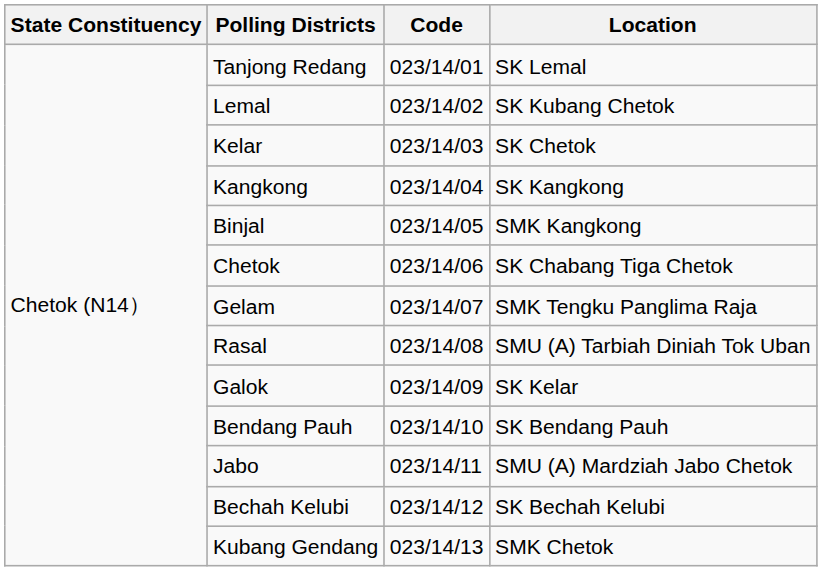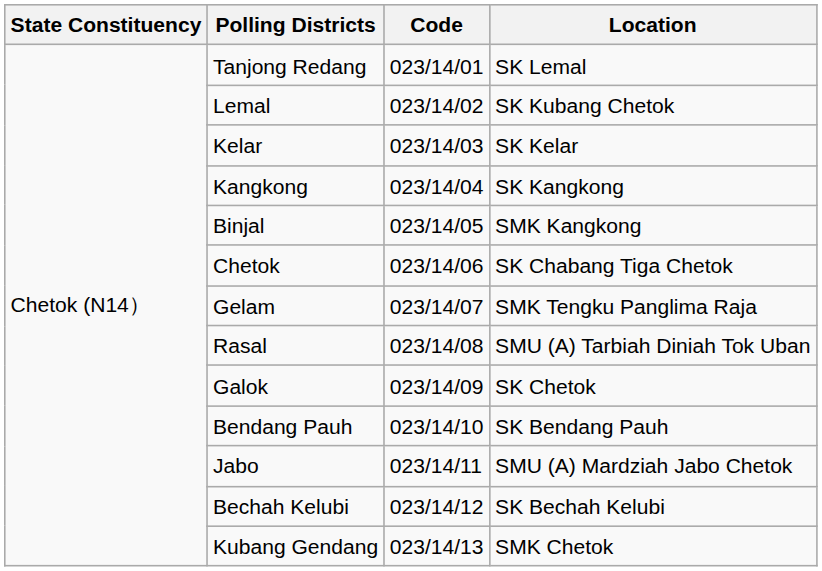 <table class="wikitable sortable mw-collapsible">
 <tr>
 <th><small>State Constituency</small></th>
 <th><small>Polling Districts</small></th>
 <th><small>Code</small></th>
 <th><small>Location</small></th>
 </tr>
 <tr>
 <td rowspan="13"><small>Chetok (N14）</small></td>
 <td><small>Tanjong Redang</small></td>
 <td><small>023/14/01</small></td>
 <td><small>SK Lemal</small></td>
 </tr>
 <tr>
 <td><small>Lemal</small></td>
 <td><small>023/14/02</small></td>
 <td><small>SK Kubang Chetok</small></td>
 </tr>
 <tr>
 <td><small>Kelar</small></td>
 <td><small>023/14/03</small></td>
-<td><small>SK Chetok</small></td>
+<td><small>SK Kelar</small></td>
 </tr>
 <tr>
 <td><small>Kangkong</small></td>
 <td><small>023/14/04</small></td>
 <td><small>SK Kangkong</small></td>
 </tr>
 <tr>
 <td><small>Binjal</small></td>
 <td><small>023/14/05</small></td>
 <td><small>SMK Kangkong</small></td>
 </tr>
 <tr>
 <td><small>Chetok</small></td>
 <td><small>023/14/06</small></td>
 <td><small>SK Chabang Tiga Chetok</small></td>
 </tr>
 <tr>
 <td><small>Gelam</small></td>
 <td><small>023/14/07</small></td>
 <td><small>SMK Tengku Panglima Raja</small></td>
 </tr>
 <tr>
 <td><small>Rasal</small></td>
 <td><small>023/14/08</small></td>
 <td><small>SMU (A) Tarbiah Diniah Tok Uban</small></td>
 </tr>
 <tr>
 <td><small>Galok</small></td>
 <td><small>023/14/09</small></td>
-<td><small>SK Kelar</small></td>
+<td><small>SK Chetok</small></td>
 </tr>
 <tr>
 <td><small>Bendang Pauh</small></td>
 <td><small>023/14/10</small></td>
 <td><small>SK Bendang Pauh</small></td>
 </tr>
 <tr>
 <td><small>Jabo</small></td>
 <td><small>023/14/11</small></td>
 <td><small>SMU (A) Mardziah Jabo Chetok</small></td>
 </tr>
 <tr>
 <td><small>Bechah Kelubi</small></td>
 <td><small>023/14/12</small></td>
 <td><small>SK Bechah Kelubi</small></td>
 </tr>
 <tr>
 <td><small>Kubang Gendang</small></td>
 <td><small>023/14/13</small></td>
 <td><small>SMK Chetok</small></td>
 </tr>
 </table>
